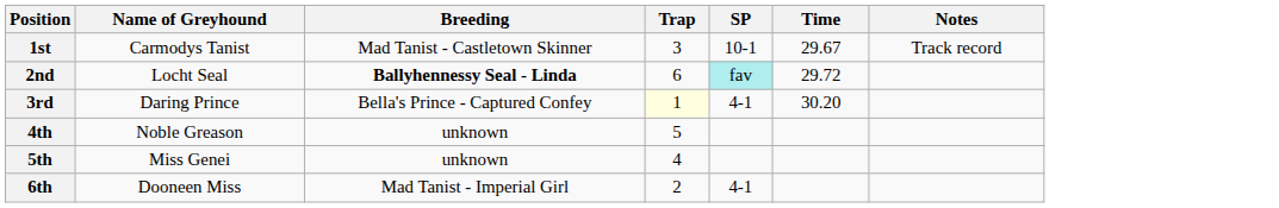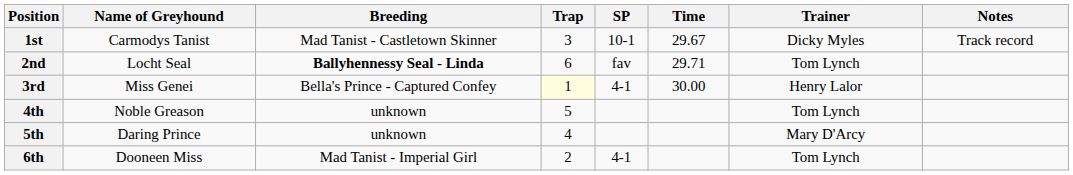 <table class="wikitable" style="text-align:center">
 <tr>
 <th width=50>Position</th>
 <th width=200>Name of Greyhound</th>
 <th width=300>Breeding</th>
 <th width=50>Trap</th>
 <th width=50>SP</th>
 <th width=80>Time</th>
+<th width=200>Trainer</th>
 <th width=150>Notes</th>
 </tr>
 <tr>
 <th>1st</th>
 <td>Carmodys Tanist</td>
 <td>Mad Tanist - Castletown Skinner</td>
 <td>3</td>
 <td>10-1</td>
 <td>29.67</td>
+<td>Dicky Myles</td>
 <td>Track record</td>
 </tr>
 <tr>
 <th>2nd</th>
 <td>Locht Seal</td>
 <td><strong>Ballyhennessy Seal - Linda</strong></td>
 <td>6</td>
-<td style="background: paleturquoise;">fav</td>
-<td>29.72</td>
+<td>fav</td>
+<td>29.71</td>
+<td>Tom Lynch</td>
 <td></td>
 </tr>
 <tr>
 <th>3rd</th>
-<td>Daring Prince</td>
+<td>Miss Genei</td>
 <td>Bella's Prince - Captured Confey</td>
 <td style="background: lightyellow;">1</td>
 <td>4-1</td>
-<td>30.20</td>
+<td>30.00</td>
+<td>Henry Lalor</td>
 <td></td>
 </tr>
 <tr>
 <th>4th</th>
 <td>Noble Greason</td>
 <td>unknown</td>
 <td>5</td>
 <td></td>
 <td></td>
+<td>Tom Lynch</td>
 <td></td>
 </tr>
 <tr>
 <th>5th</th>
-<td>Miss Genei</td>
+<td>Daring Prince</td>
 <td>unknown</td>
 <td>4</td>
 <td></td>
 <td></td>
+<td>Mary D'Arcy</td>
 <td></td>
 </tr>
 <tr>
 <th>6th</th>
 <td>Dooneen Miss</td>
 <td>Mad Tanist - Imperial Girl</td>
 <td>2</td>
 <td>4-1</td>
 <td></td>
+<td>Tom Lynch</td>
 <td></td>
 </tr>
 </table>
